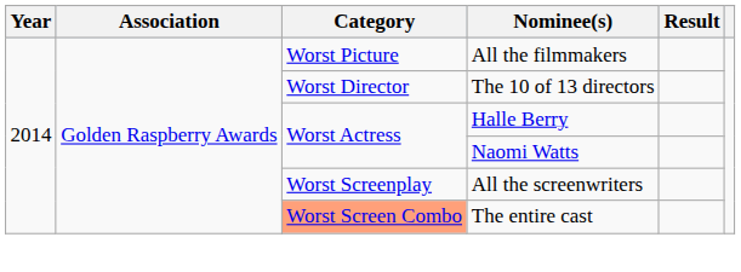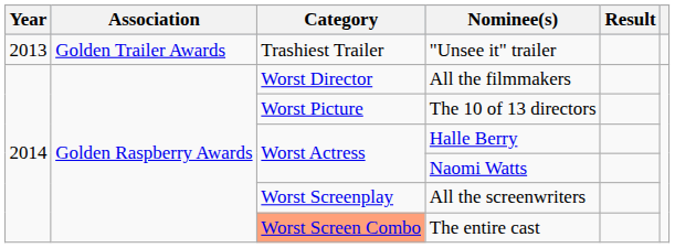 <table class="wikitable">
 <tr style="background:#b0c4de; text-align:center;">
 <th>Year</th>
 <th>Association</th>
 <th>Category</th>
 <th>Nominee(s)</th>
 <th>Result</th>
 <th></th>
 </tr>
 <tr>
+<td>2013</td>
+<td><a href='#'>Golden Trailer Awards</a></td>
+<td>Trashiest Trailer</td>
+<td>"Unsee it" trailer</td>
+<td></td>
+<td align="center"></td>
+</tr>
+<tr>
 <td rowspan="6">2014</td>
 <td rowspan="6"><a href='#'>Golden Raspberry Awards</a></td>
-<td><a href='#'>Worst Picture</a></td>
+<td><a href='#'>Worst Director</a></td>
 <td>All the filmmakers</td>
 <td></td>
 <td align="center" rowspan="6"></td>
 </tr>
 <tr>
-<td><a href='#'>Worst Director</a></td>
+<td><a href='#'>Worst Picture</a></td>
 <td>The 10 of 13 directors</td>
 <td></td>
 </tr>
 <tr>
 <td rowspan="2"><a href='#'>Worst Actress</a></td>
 <td><a href='#'>Halle Berry</a> </td>
 <td></td>
 </tr>
 <tr>
 <td><a href='#'>Naomi Watts</a> </td>
 <td></td>
 </tr>
 <tr>
 <td><a href='#'>Worst Screenplay</a></td>
 <td>All the screenwriters</td>
 <td></td>
 </tr>
 <tr>
 <td style="background: lightsalmon;"><a href='#'>Worst Screen Combo</a></td>
 <td>The entire cast</td>
 <td></td>
 </tr>
 </table>
